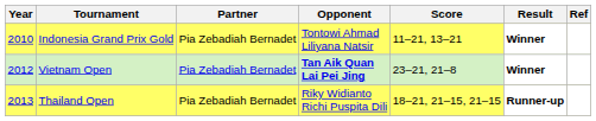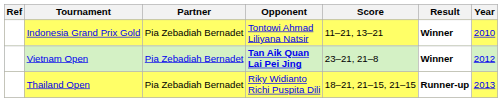 <table class="sortable wikitable" style="font-size: 90%">
 <tr>
-<th>Year</th>
+<th>Ref</th>
 <th>Tournament</th>
 <th>Partner</th>
 <th>Opponent</th>
 <th>Score</th>
 <th>Result</th>
-<th>Ref</th>
+<th>Year</th>
 </tr>
 <tr style="background:#FFFF67">
-<td align="center"><a href='#'>2010</a></td>
+<td style="text-align:center; background:white"></td>
 <td align="left"><a href='#'>Indonesia Grand Prix Gold</a></td>
 <td align="left"> Pia Zebadiah Bernadet</td>
 <td align="left"> <a href='#'>Tontowi Ahmad</a> <br>  <a href='#'>Liliyana Natsir</a></td>
 <td align="left">11–21, 13–21</td>
 <td style="text-align:left; background:white"> <strong>Winner</strong></td>
-<td style="text-align:center; background:white"></td>
+<td align="center"><a href='#'>2010</a></td>
 </tr>
 <tr style="background:#D4F1C5">
-<td align="center"><a href='#'>2012</a></td>
+<td style="text-align:center; background:white"></td>
 <td align="left"><a href='#'>Vietnam Open</a></td>
 <td align="left"> <a href='#'>Pia Zebadiah Bernadet</a></td>
 <td align="left"><strong> <a href='#'>Tan Aik Quan</a> <br>  <a href='#'>Lai Pei Jing</a></strong></td>
 <td align="left">23–21, 21–8</td>
 <td style="text-align:left; background:white"> <strong>Winner</strong></td>
-<td style="text-align:center; background:white"></td>
+<td align="center"><a href='#'>2012</a></td>
 </tr>
 <tr style="background:#FFFF67">
-<td align="center"><a href='#'>2013</a></td>
+<td style="text-align:center; background:white"></td>
 <td align="left"><a href='#'>Thailand Open</a></td>
 <td align="left"> Pia Zebadiah Bernadet</td>
 <td align="left"> <a href='#'>Riky Widianto</a> <br>  <a href='#'>Richi Puspita Dili</a></td>
 <td align="left">18–21, 21–15, 21–15</td>
 <td style="text-align:left; background:white"> <strong>Runner-up</strong></td>
-<td style="text-align:center; background:white"></td>
+<td align="center"><a href='#'>2013</a></td>
 </tr>
 </table>
